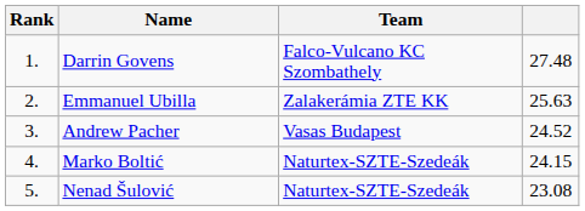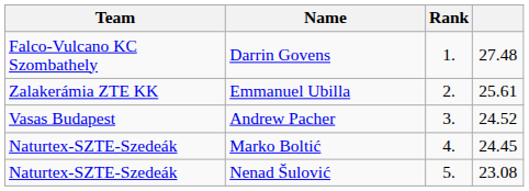 <table class="wikitable" style="text-align: center;">
 <tr>
+<th width=200>Team</th>
+<th width=180>Name</th>
 <th>Rank</th>
-<th width=180>Name</th>
-<th width=200>Team</th>
 <th width=40></th>
 </tr>
 <tr>
+<td style="text-align:left;"><a href='#'>Falco-Vulcano KC Szombathely</a></td>
+<td align="left"> <a href='#'>Darrin Govens</a></td>
 <td>1.</td>
-<td align="left"> <a href='#'>Darrin Govens</a></td>
-<td style="text-align:left;"><a href='#'>Falco-Vulcano KC Szombathely</a></td>
 <td>27.48</td>
 </tr>
 <tr>
+<td style="text-align:left;"><a href='#'>Zalakerámia ZTE KK</a></td>
+<td align="left"> <a href='#'>Emmanuel Ubilla</a></td>
 <td>2.</td>
-<td align="left"> <a href='#'>Emmanuel Ubilla</a></td>
-<td style="text-align:left;"><a href='#'>Zalakerámia ZTE KK</a></td>
-<td>25.63</td>
+<td>25.61</td>
 </tr>
 <tr>
+<td style="text-align:left;"><a href='#'>Vasas Budapest</a></td>
+<td align="left"> <a href='#'>Andrew Pacher</a></td>
 <td>3.</td>
-<td align="left"> <a href='#'>Andrew Pacher</a></td>
-<td style="text-align:left;"><a href='#'>Vasas Budapest</a></td>
 <td>24.52</td>
 </tr>
 <tr>
+<td style="text-align:left;"><a href='#'>Naturtex-SZTE-Szedeák</a></td>
+<td align="left"> <a href='#'>Marko Boltić</a></td>
 <td>4.</td>
-<td align="left"> <a href='#'>Marko Boltić</a></td>
-<td style="text-align:left;"><a href='#'>Naturtex-SZTE-Szedeák</a></td>
-<td>24.15</td>
+<td>24.45</td>
 </tr>
 <tr>
+<td style="text-align:left;"><a href='#'>Naturtex-SZTE-Szedeák</a></td>
+<td align="left"> <a href='#'>Nenad Šulović</a></td>
 <td>5.</td>
-<td align="left"> <a href='#'>Nenad Šulović</a></td>
-<td style="text-align:left;"><a href='#'>Naturtex-SZTE-Szedeák</a></td>
 <td>23.08</td>
 </tr>
 </table>
